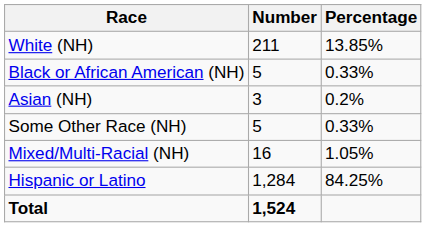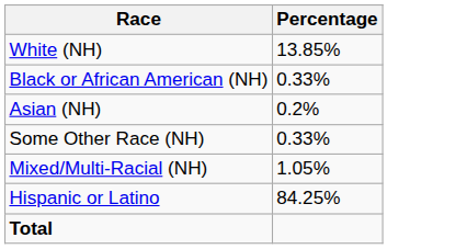 <table class="wikitable">
 <tr>
 <th>Race</th>
-<th>Number</th>
 <th>Percentage</th>
 </tr>
 <tr>
 <td><a href='#'>White</a> (NH)</td>
-<td>211</td>
 <td>13.85%</td>
 </tr>
 <tr>
 <td><a href='#'>Black or African American</a> (NH)</td>
-<td>5</td>
 <td>0.33%</td>
 </tr>
 <tr>
 <td><a href='#'>Asian</a> (NH)</td>
-<td>3</td>
 <td>0.2%</td>
 </tr>
 <tr>
 <td>Some Other Race (NH)</td>
-<td>5</td>
 <td>0.33%</td>
 </tr>
 <tr>
 <td><a href='#'>Mixed/Multi-Racial</a> (NH)</td>
-<td>16</td>
 <td>1.05%</td>
 </tr>
 <tr>
 <td><a href='#'>Hispanic or Latino</a></td>
-<td>1,284</td>
 <td>84.25%</td>
 </tr>
 <tr>
 <td><strong>Total</strong></td>
-<td><strong>1,524</strong></td>
 <td></td>
 </tr>
 </table>
